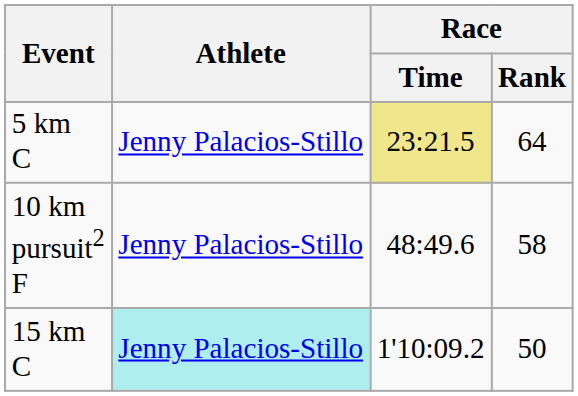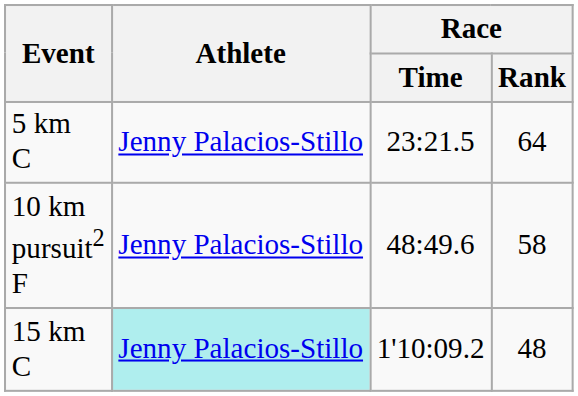 <table class="wikitable" border="1" style="font-size:90%">
 <tr>
 <th rowspan=2>Event</th>
 <th rowspan=2>Athlete</th>
 <th colspan=4>Race</th>
 </tr>
 <tr>
 <th>Time</th>
 <th>Rank</th>
 </tr>
 <tr>
 <td>5 km <br> C</td>
 <td><a href='#'>Jenny Palacios-Stillo</a></td>
-<td align=center style="background: khaki;">23:21.5</td>
+<td align=center>23:21.5</td>
 <td align=center>64</td>
 </tr>
 <tr>
 <td>10 km <br> pursuit<sup>2</sup> <br> F</td>
 <td><a href='#'>Jenny Palacios-Stillo</a></td>
 <td align=center>48:49.6</td>
 <td align=center>58</td>
 </tr>
 <tr>
 <td>15 km <br> C</td>
 <td style="background: paleturquoise;"><a href='#'>Jenny Palacios-Stillo</a></td>
 <td align=center>1'10:09.2</td>
-<td align=center>50</td>
+<td align=center>48</td>
 </tr>
 </table>
